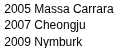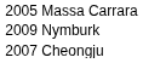 <table>
 <tr>
 <td>2005 Massa Carrara</td>
+<td></td>
+<td></td>
+<td></td>
+</tr>
+<tr>
+<td>2009 Nymburk</td>
 <td></td>
 <td></td>
 <td></td>
 </tr>
 <tr>
 <td>2007 Cheongju</td>
 <td></td>
 <td></td>
 <td></td>
 </tr>
-<tr>
-<td>2009 Nymburk</td>
-<td></td>
-<td></td>
-<td></td>
-</tr>
 </table>
